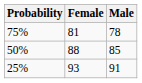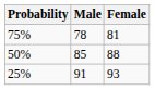 <table class="wikitable">
 <tr>
 <th>Probability</th>
+<th>Male</th>
 <th>Female</th>
-<th>Male</th>
 </tr>
 <tr>
 <td>75%</td>
+<td>78</td>
 <td>81</td>
-<td>78</td>
 </tr>
 <tr>
 <td>50%</td>
+<td>85</td>
 <td>88</td>
-<td>85</td>
 </tr>
 <tr>
 <td>25%</td>
+<td>91</td>
 <td>93</td>
-<td>91</td>
 </tr>
 </table>
